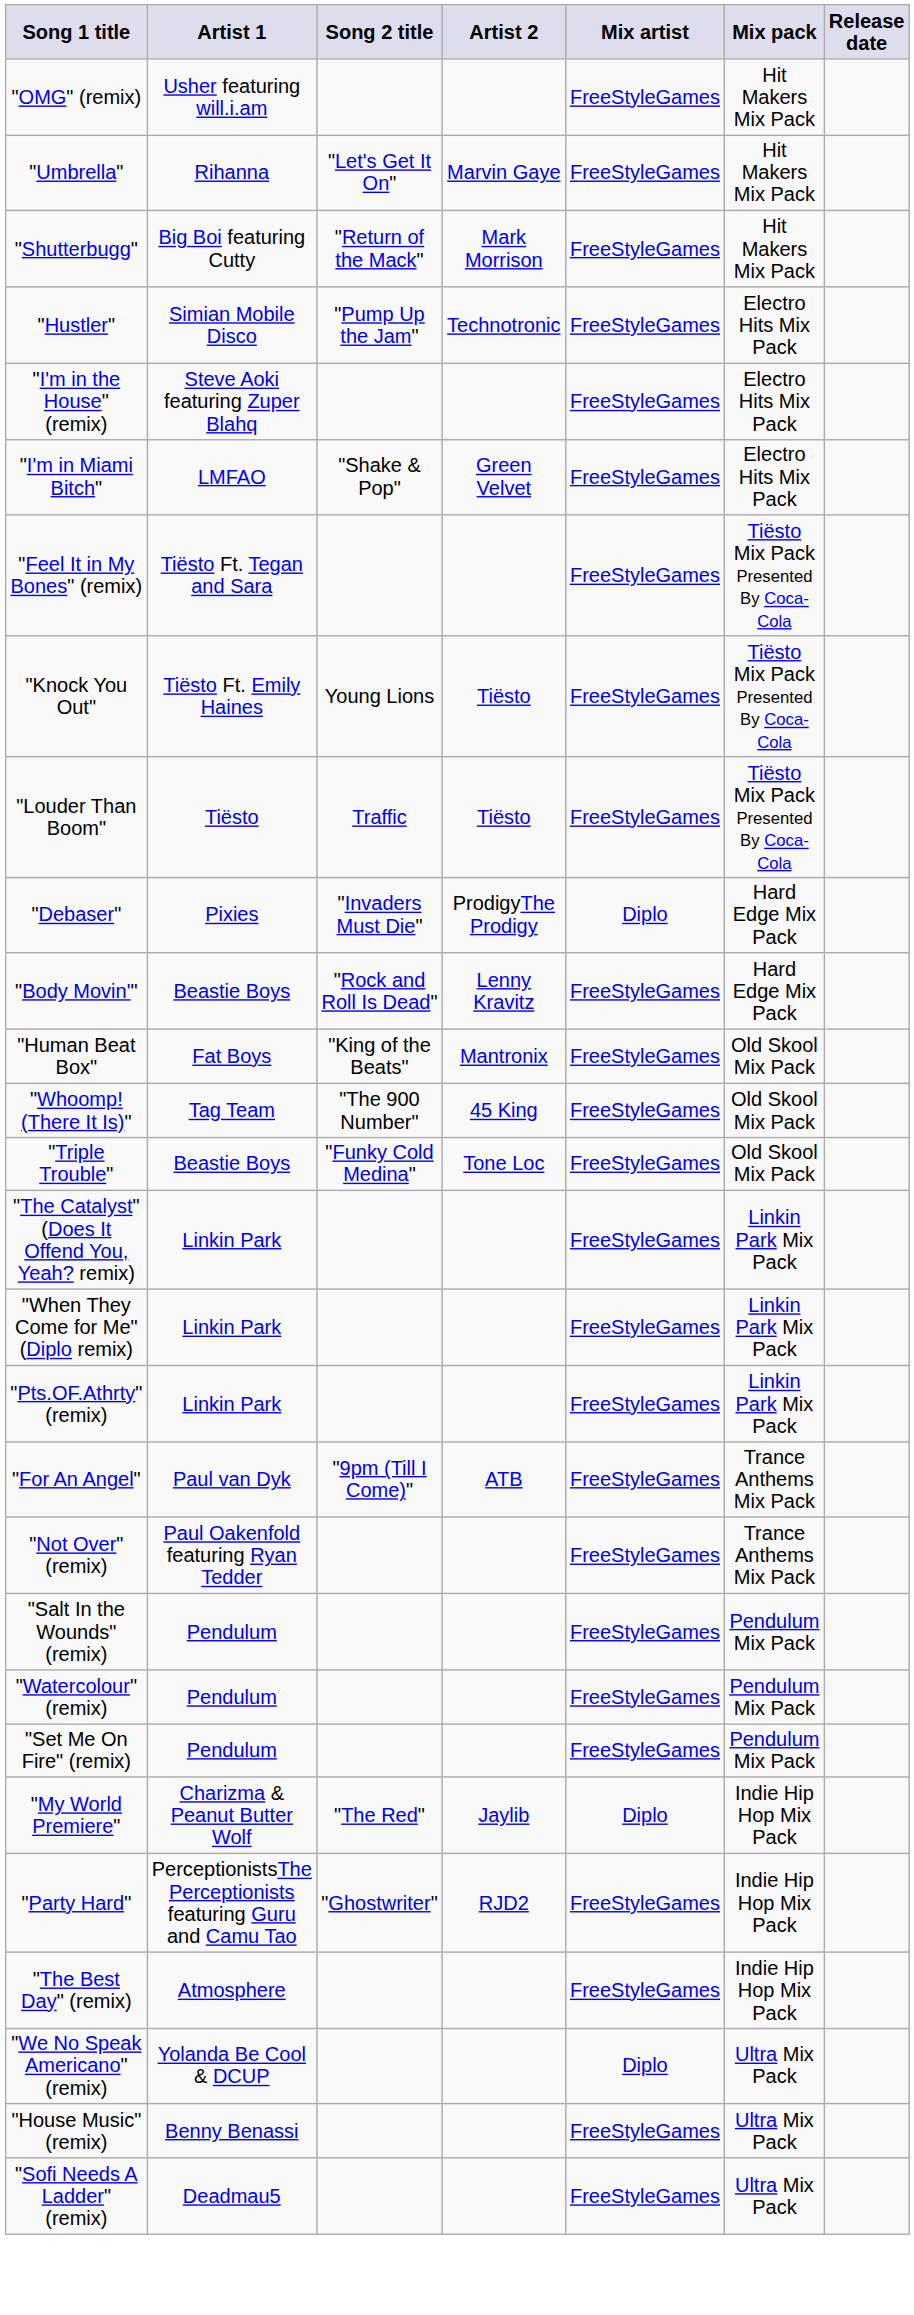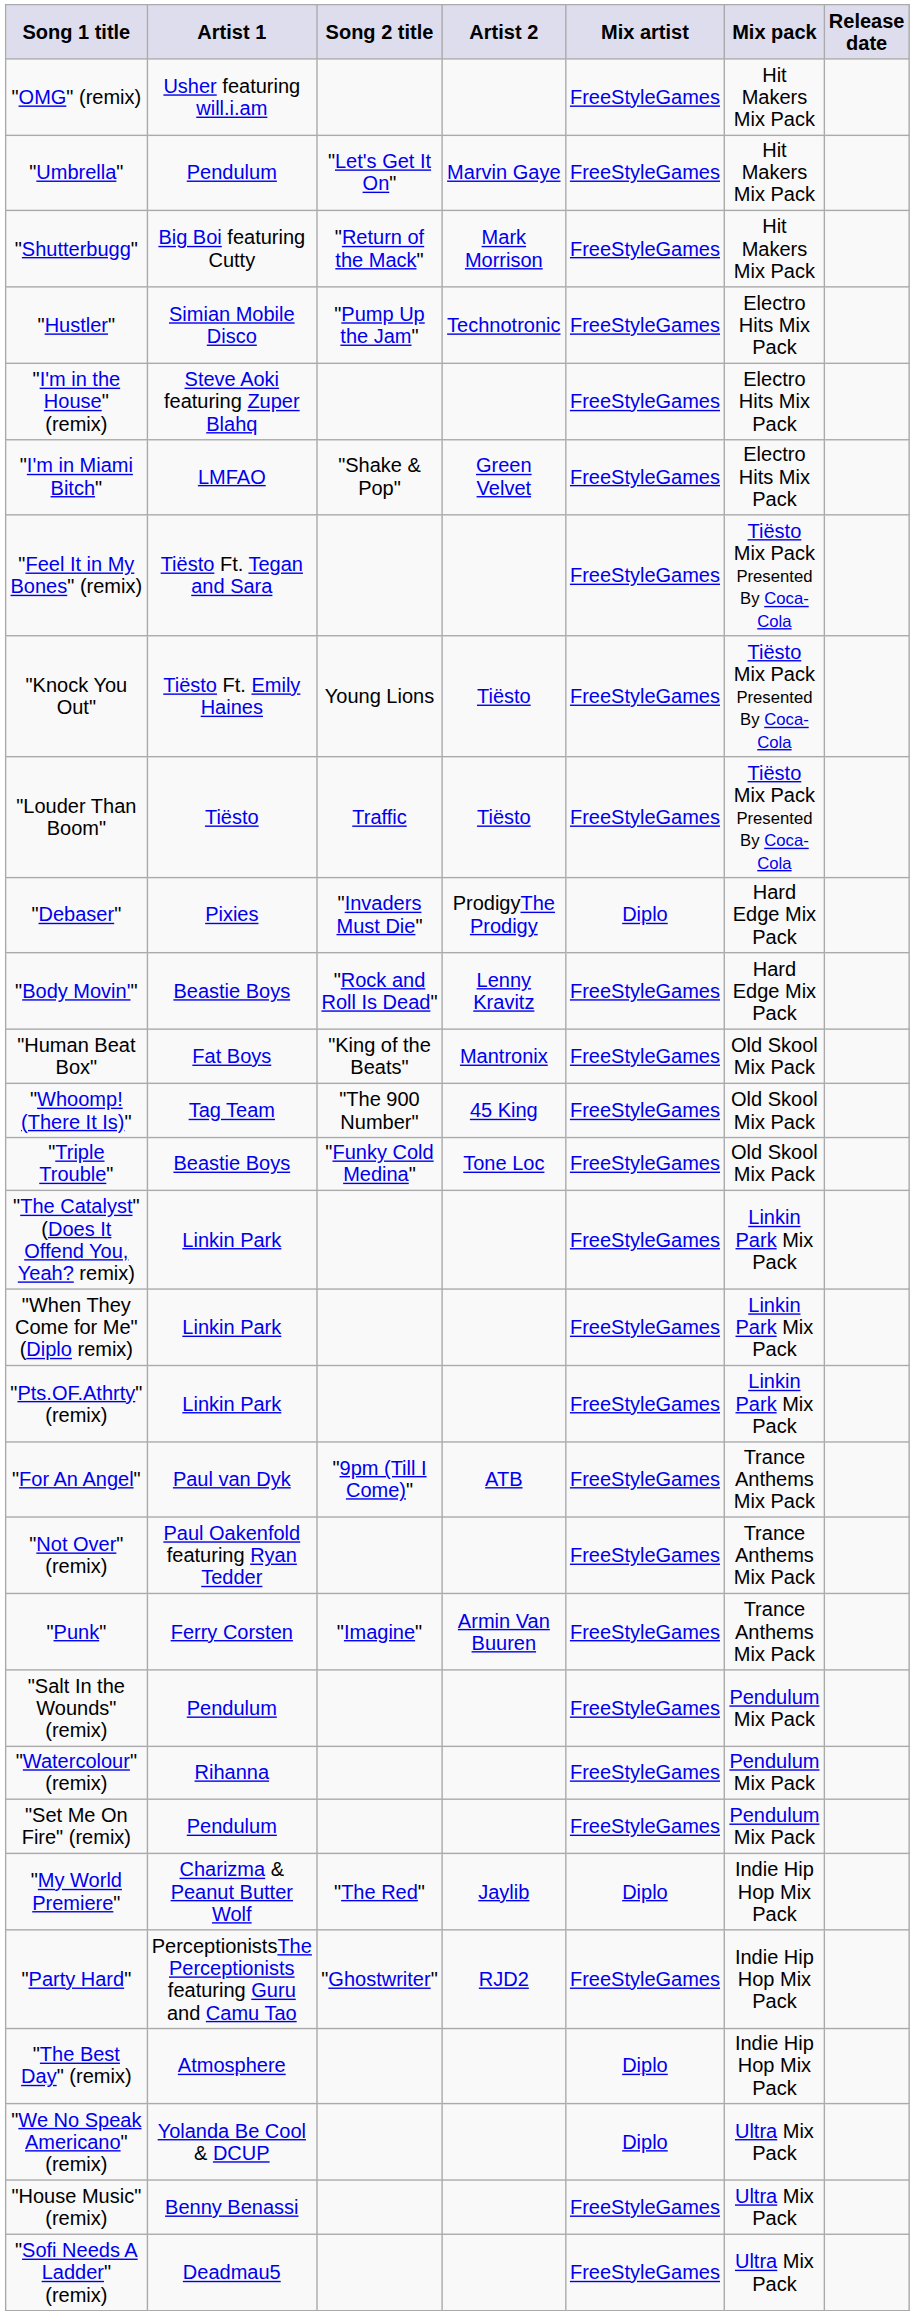 <table class="wikitable sortable" style="font-size:90%; text-align:center; margin: 5px;">
 <tr>
 <th style="background:#dde; width:225px;">Song 1 title</th>
 <th style="background:#dde; width:225px;">Artist 1</th>
 <th style="background:#dde; width:225px;">Song 2 title</th>
 <th style="background:#dde; width:225px;">Artist 2</th>
 <th style="background:#dde; width:100px;">Mix artist</th>
 <th style="background:#dde; width:225px;">Mix pack</th>
 <th style="background:#dde; width:100px;">Release date</th>
 </tr>
 <tr>
 <td>"<a href='#'>OMG</a>" (remix)</td>
 <td><a href='#'>Usher</a> featuring <a href='#'>will.i.am</a></td>
 <td></td>
 <td></td>
 <td><a href='#'>FreeStyleGames</a></td>
 <td>Hit Makers Mix Pack</td>
 <td></td>
 </tr>
 <tr>
 <td>"<a href='#'>Umbrella</a>"</td>
-<td><a href='#'>Rihanna</a></td>
+<td><a href='#'>Pendulum</a></td>
 <td>"<a href='#'>Let's Get It On</a>"</td>
 <td><a href='#'>Marvin Gaye</a></td>
 <td><a href='#'>FreeStyleGames</a></td>
 <td>Hit Makers Mix Pack</td>
 <td></td>
 </tr>
 <tr>
 <td>"<a href='#'>Shutterbugg</a>"</td>
 <td><a href='#'>Big Boi</a> featuring Cutty</td>
 <td>"<a href='#'>Return of the Mack</a>"</td>
 <td><a href='#'>Mark Morrison</a></td>
 <td><a href='#'>FreeStyleGames</a></td>
 <td>Hit Makers Mix Pack</td>
 <td></td>
 </tr>
 <tr>
 <td>"<a href='#'>Hustler</a>"</td>
 <td><a href='#'>Simian Mobile Disco</a></td>
 <td>"<a href='#'>Pump Up the Jam</a>"</td>
 <td><a href='#'>Technotronic</a></td>
 <td><a href='#'>FreeStyleGames</a></td>
 <td>Electro Hits Mix Pack</td>
 <td></td>
 </tr>
 <tr>
 <td>"<a href='#'>I'm in the House</a>" (remix)</td>
 <td><a href='#'>Steve Aoki</a> featuring <a href='#'>Zuper Blahq</a></td>
 <td></td>
 <td></td>
 <td><a href='#'>FreeStyleGames</a></td>
 <td>Electro Hits Mix Pack</td>
 <td></td>
 </tr>
 <tr>
 <td>"<a href='#'>I'm in Miami Bitch</a>"</td>
 <td><a href='#'>LMFAO</a></td>
 <td>"Shake & Pop"</td>
 <td><a href='#'>Green Velvet</a></td>
 <td><a href='#'>FreeStyleGames</a></td>
 <td>Electro Hits Mix Pack</td>
 <td></td>
 </tr>
 <tr>
 <td>"<a href='#'>Feel It in My Bones</a>" (remix)</td>
 <td><a href='#'>Tiësto</a> Ft. <a href='#'>Tegan and Sara</a></td>
 <td></td>
 <td></td>
 <td><a href='#'>FreeStyleGames</a></td>
 <td><a href='#'>Tiësto</a> Mix Pack <small> Presented By <a href='#'>Coca-Cola</a> </small></td>
 <td></td>
 </tr>
 <tr>
 <td>"Knock You Out"</td>
 <td><a href='#'>Tiësto</a> Ft. <a href='#'>Emily Haines</a></td>
 <td>Young Lions</td>
 <td><a href='#'>Tiësto</a></td>
 <td><a href='#'>FreeStyleGames</a></td>
 <td><a href='#'>Tiësto</a> Mix Pack <small> Presented By <a href='#'>Coca-Cola</a> </small></td>
 <td></td>
 </tr>
 <tr>
 <td>"Louder Than Boom"</td>
 <td><a href='#'>Tiësto</a></td>
 <td><a href='#'>Traffic</a></td>
 <td><a href='#'>Tiësto</a></td>
 <td><a href='#'>FreeStyleGames</a></td>
 <td><a href='#'>Tiësto</a> Mix Pack <small> Presented By <a href='#'>Coca-Cola</a> </small></td>
 <td></td>
 </tr>
 <tr>
 <td>"<a href='#'>Debaser</a>"</td>
 <td><a href='#'>Pixies</a></td>
 <td>"<a href='#'>Invaders Must Die</a>"</td>
 <td><span>Prodigy</span><a href='#'>The Prodigy</a></td>
 <td><a href='#'>Diplo</a></td>
 <td>Hard Edge Mix Pack</td>
 <td></td>
 </tr>
 <tr>
 <td>"<a href='#'>Body Movin'</a>"</td>
 <td><a href='#'>Beastie Boys</a></td>
 <td>"<a href='#'>Rock and Roll Is Dead</a>"</td>
 <td><a href='#'>Lenny Kravitz</a></td>
 <td><a href='#'>FreeStyleGames</a></td>
 <td>Hard Edge Mix Pack</td>
 <td></td>
 </tr>
 <tr>
 <td>"Human Beat Box"</td>
 <td><a href='#'>Fat Boys</a></td>
 <td>"King of the Beats"</td>
 <td><a href='#'>Mantronix</a></td>
 <td><a href='#'>FreeStyleGames</a></td>
 <td>Old Skool Mix Pack</td>
 <td></td>
 </tr>
 <tr>
 <td>"<a href='#'>Whoomp! (There It Is)</a>"</td>
 <td><a href='#'>Tag Team</a></td>
 <td>"The 900 Number"</td>
 <td><a href='#'>45 King</a></td>
 <td><a href='#'>FreeStyleGames</a></td>
 <td>Old Skool Mix Pack</td>
 <td></td>
 </tr>
 <tr>
 <td>"<a href='#'>Triple Trouble</a>"</td>
 <td><a href='#'>Beastie Boys</a></td>
 <td>"<a href='#'>Funky Cold Medina</a>"</td>
 <td><a href='#'>Tone Loc</a></td>
 <td><a href='#'>FreeStyleGames</a></td>
 <td>Old Skool Mix Pack</td>
 <td></td>
 </tr>
 <tr>
 <td>"<a href='#'>The Catalyst</a>" (<a href='#'>Does It Offend You, Yeah?</a> remix)</td>
 <td><a href='#'>Linkin Park</a></td>
 <td></td>
 <td></td>
 <td><a href='#'>FreeStyleGames</a></td>
 <td><a href='#'>Linkin Park</a> Mix Pack</td>
 <td></td>
 </tr>
 <tr>
 <td>"When They Come for Me" (<a href='#'>Diplo</a> remix)</td>
 <td><a href='#'>Linkin Park</a></td>
 <td></td>
 <td></td>
 <td><a href='#'>FreeStyleGames</a></td>
 <td><a href='#'>Linkin Park</a> Mix Pack</td>
 <td></td>
 </tr>
 <tr>
 <td>"<a href='#'>Pts.OF.Athrty</a>" (remix)</td>
 <td><a href='#'>Linkin Park</a></td>
 <td></td>
 <td></td>
 <td><a href='#'>FreeStyleGames</a></td>
 <td><a href='#'>Linkin Park</a> Mix Pack</td>
 <td></td>
 </tr>
 <tr>
 <td>"<a href='#'>For An Angel</a>"</td>
 <td><a href='#'>Paul van Dyk</a></td>
 <td>"<a href='#'>9pm (Till I Come)</a>"</td>
 <td><a href='#'>ATB</a></td>
 <td><a href='#'>FreeStyleGames</a></td>
 <td>Trance Anthems Mix Pack</td>
 <td></td>
 </tr>
 <tr>
 <td>"<a href='#'>Not Over</a>" (remix)</td>
 <td><a href='#'>Paul Oakenfold</a> featuring <a href='#'>Ryan Tedder</a></td>
 <td></td>
 <td></td>
 <td><a href='#'>FreeStyleGames</a></td>
 <td>Trance Anthems Mix Pack</td>
 <td></td>
 </tr>
 <tr>
+<td>"<a href='#'>Punk</a>"</td>
+<td><a href='#'>Ferry Corsten</a></td>
+<td>"<a href='#'>Imagine</a>"</td>
+<td><a href='#'>Armin Van Buuren</a></td>
+<td><a href='#'>FreeStyleGames</a></td>
+<td>Trance Anthems Mix Pack</td>
+<td></td>
+</tr>
+<tr>
 <td>"Salt In the Wounds" (remix)</td>
 <td><a href='#'>Pendulum</a></td>
 <td></td>
 <td></td>
 <td><a href='#'>FreeStyleGames</a></td>
 <td><a href='#'>Pendulum</a> Mix Pack</td>
 <td></td>
 </tr>
 <tr>
 <td>"<a href='#'>Watercolour</a>" (remix)</td>
-<td><a href='#'>Pendulum</a></td>
+<td><a href='#'>Rihanna</a></td>
 <td></td>
 <td></td>
 <td><a href='#'>FreeStyleGames</a></td>
 <td><a href='#'>Pendulum</a> Mix Pack</td>
 <td></td>
 </tr>
 <tr>
 <td>"Set Me On Fire" (remix)</td>
 <td><a href='#'>Pendulum</a></td>
 <td></td>
 <td></td>
 <td><a href='#'>FreeStyleGames</a></td>
 <td><a href='#'>Pendulum</a> Mix Pack</td>
 <td></td>
 </tr>
 <tr>
 <td>"<a href='#'>My World Premiere</a>"</td>
 <td><a href='#'>Charizma</a> & <a href='#'>Peanut Butter Wolf</a></td>
 <td>"<a href='#'>The Red</a>"</td>
 <td><a href='#'>Jaylib</a></td>
 <td><a href='#'>Diplo</a></td>
 <td>Indie Hip Hop Mix Pack</td>
 <td></td>
 </tr>
 <tr>
 <td>"<a href='#'>Party Hard</a>"</td>
 <td><span>Perceptionists</span><a href='#'>The Perceptionists</a> featuring <a href='#'>Guru</a> and <a href='#'>Camu Tao</a></td>
 <td>"<a href='#'>Ghostwriter</a>"</td>
 <td><a href='#'>RJD2</a></td>
 <td><a href='#'>FreeStyleGames</a></td>
 <td>Indie Hip Hop Mix Pack</td>
 <td></td>
 </tr>
 <tr>
 <td>"<a href='#'>The Best Day</a>" (remix)</td>
 <td><a href='#'>Atmosphere</a></td>
 <td></td>
 <td></td>
-<td><a href='#'>FreeStyleGames</a></td>
+<td><a href='#'>Diplo</a></td>
 <td>Indie Hip Hop Mix Pack</td>
 <td></td>
 </tr>
 <tr>
 <td>"<a href='#'>We No Speak Americano</a>" (remix)</td>
 <td><a href='#'>Yolanda Be Cool</a> & <a href='#'>DCUP</a></td>
 <td></td>
 <td></td>
 <td><a href='#'>Diplo</a></td>
 <td><a href='#'>Ultra</a> Mix Pack</td>
 <td></td>
 </tr>
 <tr>
 <td>"House Music" (remix)</td>
 <td><a href='#'>Benny Benassi</a></td>
 <td></td>
 <td></td>
 <td><a href='#'>FreeStyleGames</a></td>
 <td><a href='#'>Ultra</a> Mix Pack</td>
 <td></td>
 </tr>
 <tr>
 <td>"<a href='#'>Sofi Needs A Ladder</a>" (remix)</td>
 <td><a href='#'>Deadmau5</a></td>
 <td></td>
 <td></td>
 <td><a href='#'>FreeStyleGames</a></td>
 <td><a href='#'>Ultra</a> Mix Pack</td>
 <td></td>
 </tr>
 </table>
